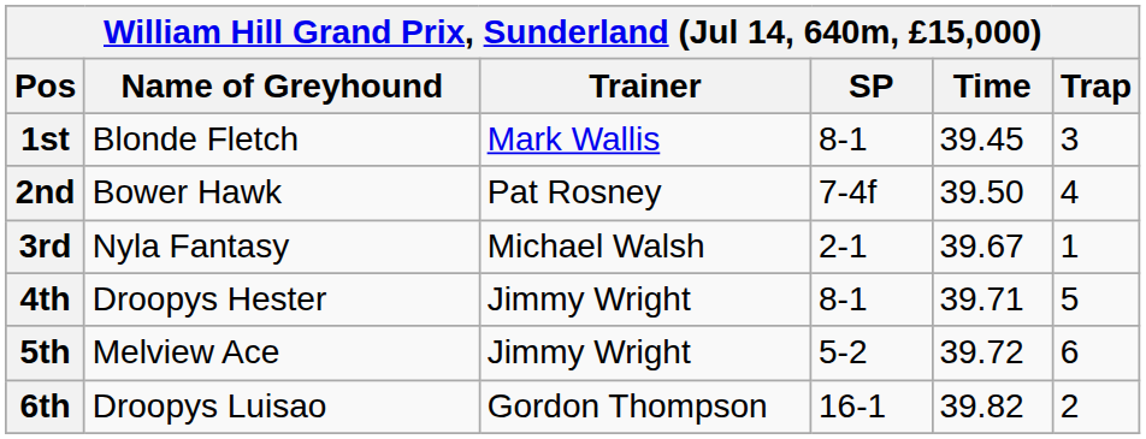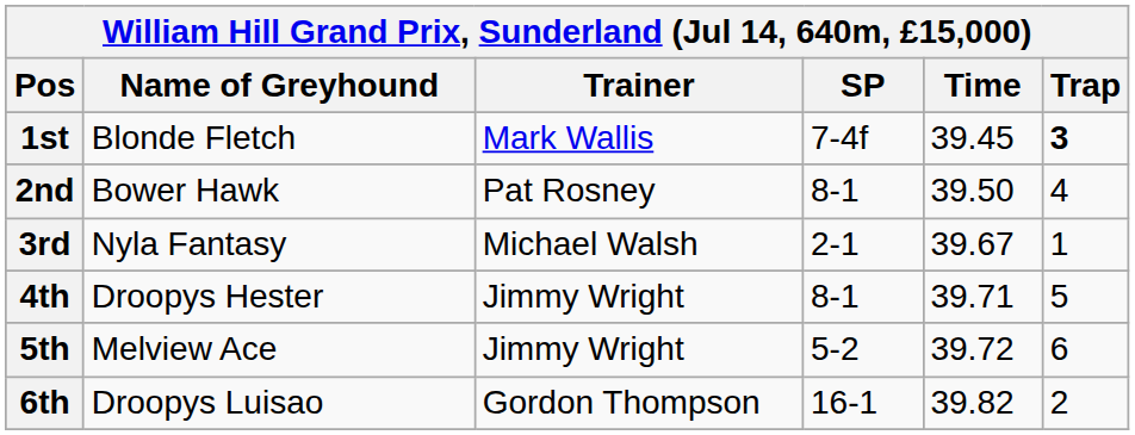 <table class="wikitable">
 <tr>
 <th colspan="6"><a href='#'>William Hill Grand Prix</a>, <a href='#'>Sunderland</a> (Jul 14, 640m, £15,000)</th>
 </tr>
 <tr>
 <th width=30>Pos</th>
 <th width=180>Name of Greyhound</th>
 <th width=150>Trainer</th>
 <th width=50>SP</th>
 <th width=50>Time</th>
 <th width=30>Trap</th>
 </tr>
 <tr>
 <th>1st</th>
 <td>Blonde Fletch</td>
 <td><a href='#'>Mark Wallis</a></td>
-<td>8-1</td>
+<td>7-4f</td>
 <td>39.45</td>
-<td>3</td>
+<td><strong>3</strong></td>
 </tr>
 <tr>
 <th>2nd</th>
 <td>Bower Hawk</td>
 <td>Pat Rosney</td>
-<td>7-4f</td>
+<td>8-1</td>
 <td>39.50</td>
 <td>4</td>
 </tr>
 <tr>
 <th>3rd</th>
 <td>Nyla Fantasy</td>
 <td>Michael Walsh</td>
 <td>2-1</td>
 <td>39.67</td>
 <td>1</td>
 </tr>
 <tr>
 <th>4th</th>
 <td>Droopys Hester</td>
 <td>Jimmy Wright</td>
 <td>8-1</td>
 <td>39.71</td>
 <td>5</td>
 </tr>
 <tr>
 <th>5th</th>
 <td>Melview Ace</td>
 <td>Jimmy Wright</td>
 <td>5-2</td>
 <td>39.72</td>
 <td>6</td>
 </tr>
 <tr>
 <th>6th</th>
 <td>Droopys Luisao</td>
 <td>Gordon Thompson</td>
 <td>16-1</td>
 <td>39.82</td>
 <td>2</td>
 </tr>
 </table>
